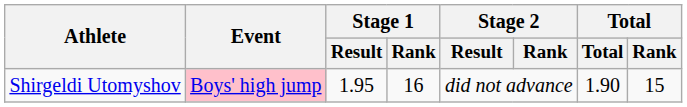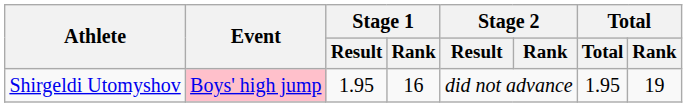 <table class="wikitable" style="font-size:90%">
 <tr>
 <th rowspan=2>Athlete</th>
 <th rowspan=2>Event</th>
 <th colspan=2>Stage 1</th>
 <th colspan=2>Stage 2</th>
 <th colspan=2>Total</th>
 </tr>
 <tr style="font-size:95%">
 <th>Result</th>
 <th>Rank</th>
 <th>Result</th>
 <th>Rank</th>
 <th>Total</th>
 <th>Rank</th>
 </tr>
 <tr align=center>
 <td align=left><a href='#'>Shirgeldi Utomyshov</a></td>
 <td align=left style="background: pink;"><a href='#'>Boys' high jump</a></td>
 <td>1.95</td>
 <td>16</td>
 <td Colspan=2><em>did not advance</em></td>
-<td>1.90</td>
-<td>15</td>
+<td>1.95</td>
+<td>19</td>
 </tr>
 </table>
